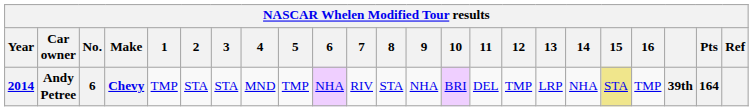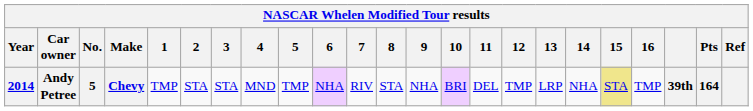 <table class="wikitable" style="text-align:center; font-size:75%">
 <tr>
 <th colspan=38><a href='#'>NASCAR Whelen Modified Tour</a> results</th>
 </tr>
 <tr>
 <th>Year</th>
 <th>Car owner</th>
 <th>No.</th>
 <th>Make</th>
 <th>1</th>
 <th>2</th>
 <th>3</th>
 <th>4</th>
 <th>5</th>
 <th>6</th>
 <th>7</th>
 <th>8</th>
 <th>9</th>
 <th>10</th>
 <th>11</th>
 <th>12</th>
 <th>13</th>
 <th>14</th>
 <th>15</th>
 <th>16</th>
 <th></th>
 <th>Pts</th>
 <th>Ref</th>
 </tr>
 <tr>
 <th><a href='#'>2014</a></th>
 <th>Andy Petree</th>
-<th>6</th>
+<th>5</th>
 <th><a href='#'>Chevy</a></th>
 <td><a href='#'>TMP</a></td>
 <td><a href='#'>STA</a></td>
 <td><a href='#'>STA</a></td>
 <td><a href='#'>MND</a></td>
 <td><a href='#'>TMP</a></td>
 <td style="background:#EFCFFF;"><a href='#'>NHA</a><br></td>
 <td><a href='#'>RIV</a></td>
 <td><a href='#'>STA</a></td>
 <td><a href='#'>NHA</a></td>
 <td style="background:#EFCFFF;"><a href='#'>BRI</a><br></td>
 <td><a href='#'>DEL</a></td>
 <td><a href='#'>TMP</a></td>
 <td><a href='#'>LRP</a></td>
 <td><a href='#'>NHA</a></td>
 <td style="background: khaki;"><a href='#'>STA</a></td>
 <td><a href='#'>TMP</a></td>
 <th>39th</th>
 <th>164</th>
 <th></th>
 </tr>
 </table>
